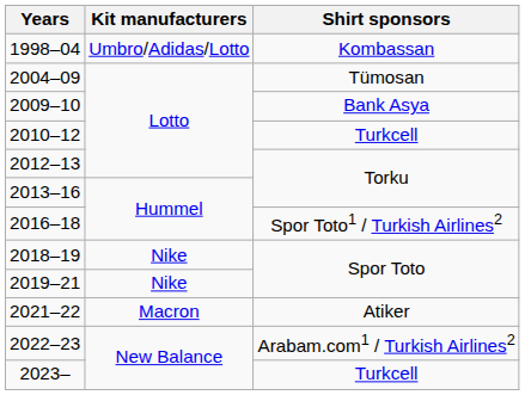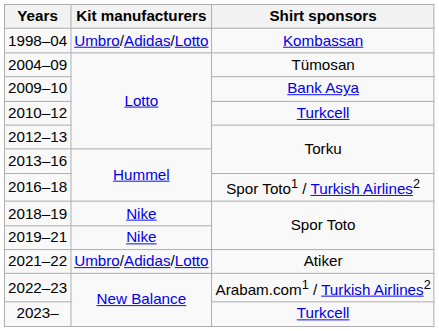 <table class="wikitable" style="text-align: center">
 <tr>
 <th>Years</th>
 <th>Kit manufacturers</th>
 <th>Shirt sponsors</th>
 </tr>
 <tr>
 <td>1998–04</td>
 <td><a href='#'>Umbro</a>/<a href='#'>Adidas</a>/<a href='#'>Lotto</a></td>
 <td><a href='#'>Kombassan</a></td>
 </tr>
 <tr>
 <td>2004–09</td>
 <td rowspan=4><a href='#'>Lotto</a></td>
 <td>Tümosan</td>
 </tr>
 <tr>
 <td>2009–10</td>
 <td><a href='#'>Bank Asya</a></td>
 </tr>
 <tr>
 <td>2010–12</td>
 <td><a href='#'>Turkcell</a></td>
 </tr>
 <tr>
 <td>2012–13</td>
 <td rowspan=2>Torku</td>
 </tr>
 <tr>
 <td>2013–16</td>
 <td rowspan=2><a href='#'>Hummel</a></td>
 </tr>
 <tr>
 <td>2016–18</td>
 <td rowspan=1>Spor Toto<sup>1</sup> / <a href='#'>Turkish Airlines</a><sup>2</sup></td>
 </tr>
 <tr>
 <td>2018–19</td>
 <td><a href='#'>Nike</a></td>
 <td rowspan=2>Spor Toto</td>
 </tr>
 <tr>
 <td>2019–21</td>
 <td><a href='#'>Nike</a></td>
 </tr>
 <tr>
 <td>2021–22</td>
-<td><a href='#'>Macron</a></td>
+<td><a href='#'>Umbro</a>/<a href='#'>Adidas</a>/<a href='#'>Lotto</a></td>
 <td rowspan=1>Atiker</td>
 </tr>
 <tr>
 <td>2022–23</td>
 <td rowspan=2><a href='#'>New Balance</a></td>
 <td rowspan=1>Arabam.com<sup>1</sup> / <a href='#'>Turkish Airlines</a><sup>2</sup></td>
 </tr>
 <tr>
 <td>2023–</td>
 <td><a href='#'>Turkcell</a></td>
 </tr>
 </table>
